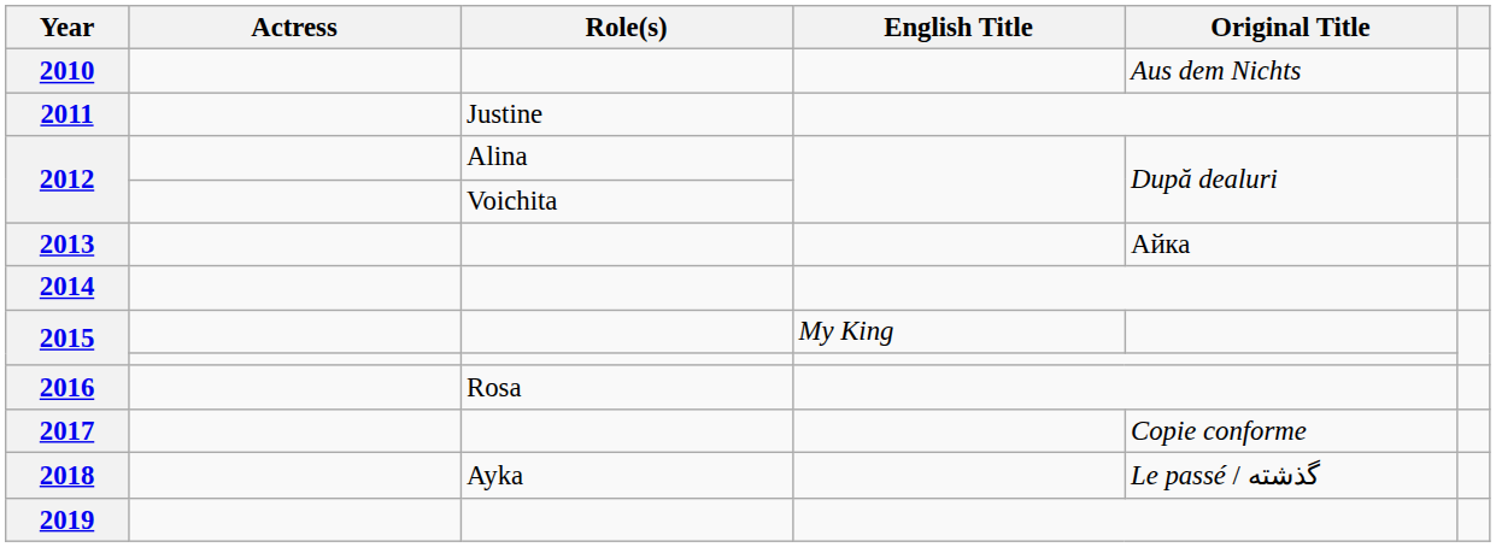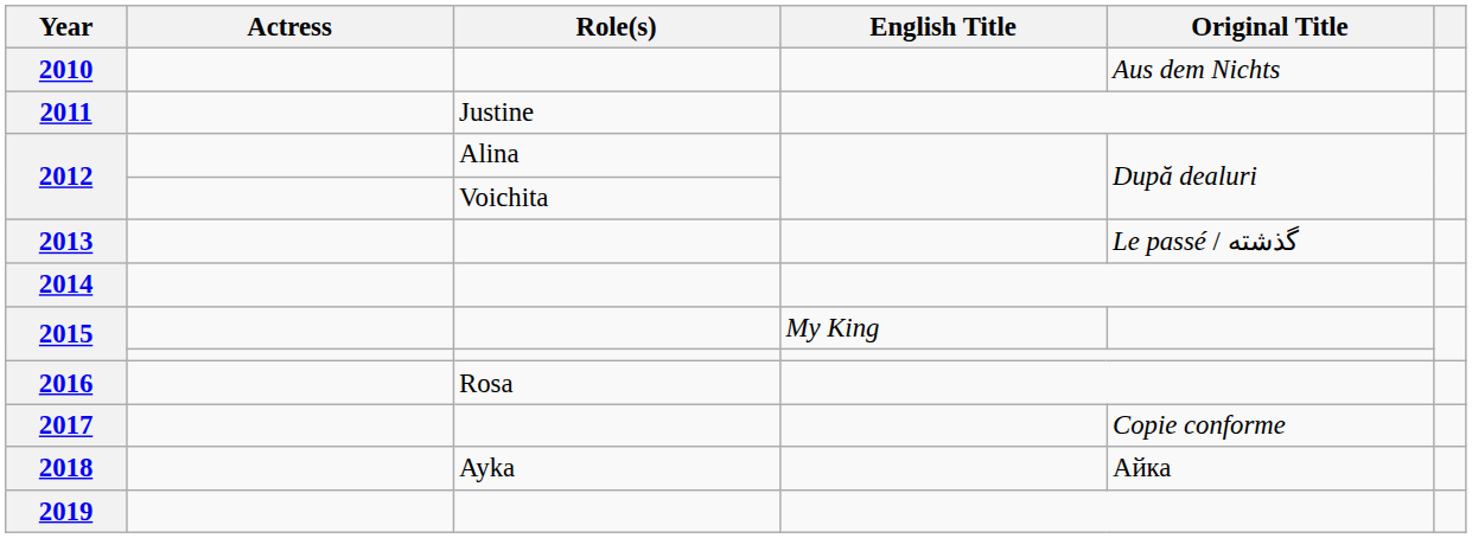 <table class="wikitable unsortable">
 <tr>
 <th scope="col" style="width:3%;">Year</th>
 <th scope="col" style="width:10%;">Actress</th>
 <th scope="col" style="width:10%;">Role(s)</th>
 <th scope="col" style="width:10%;">English Title</th>
 <th scope="col" style="width:10%;">Original Title</th>
 <th scope="col" style="width:1%;" class="unsortable"></th>
 </tr>
 <tr>
 <th style="text-align:center;"><a href='#'>2010</a></th>
 <td></td>
 <td></td>
 <td></td>
 <td><em>Aus dem Nichts</em></td>
 <td style="text-align:center;"></td>
 </tr>
 <tr>
 <th style="text-align:center;"><a href='#'>2011</a></th>
 <td></td>
 <td>Justine</td>
 <td colspan="2"></td>
 <td style="text-align:center;"></td>
 </tr>
 <tr>
 <th rowspan="2" style="text-align:center;"><a href='#'>2012</a></th>
 <td></td>
 <td>Alina</td>
 <td rowspan="2"></td>
 <td rowspan="2"><em>După dealuri</em></td>
 <td rowspan="2" style="text-align:center;"></td>
 </tr>
 <tr>
 <td></td>
 <td>Voichita</td>
 </tr>
 <tr>
 <th style="text-align:center;"><a href='#'>2013</a></th>
 <td></td>
 <td></td>
 <td></td>
-<td>Айка</td>
+<td><em>Le passé</em> / گذشته</td>
 <td style="text-align:center;"></td>
 </tr>
 <tr>
 <th style="text-align:center;"><a href='#'>2014</a></th>
 <td></td>
 <td></td>
 <td colspan="2"></td>
 <td style="text-align:center;"></td>
 </tr>
 <tr>
 <th rowspan="2" style="text-align:center;"><a href='#'>2015</a></th>
 <td></td>
 <td></td>
 <td><em>My King</em></td>
 <td></td>
 <td rowspan="2" style="text-align:center;"></td>
 </tr>
 <tr>
 <td></td>
 <td></td>
 <td colspan="2"></td>
 </tr>
 <tr>
 <th style="text-align:center;"><a href='#'>2016</a></th>
 <td></td>
 <td>Rosa</td>
 <td colspan="2"></td>
 <td style="text-align:center;"></td>
 </tr>
 <tr>
 <th style="text-align:center;"><a href='#'>2017</a></th>
 <td></td>
 <td></td>
 <td></td>
 <td><em>Copie conforme</em></td>
 <td style="text-align:center;"></td>
 </tr>
 <tr>
 <th style="text-align:center;"><a href='#'>2018</a></th>
 <td></td>
 <td>Ayka</td>
 <td></td>
-<td><em>Le passé</em> / گذشته</td>
+<td>Айка</td>
 <td style="text-align:center;"></td>
 </tr>
 <tr>
 <th style="text-align:center;"><a href='#'>2019</a></th>
 <td></td>
 <td></td>
 <td colspan="2"></td>
 <td style="text-align:center;"></td>
 </tr>
 </table>
